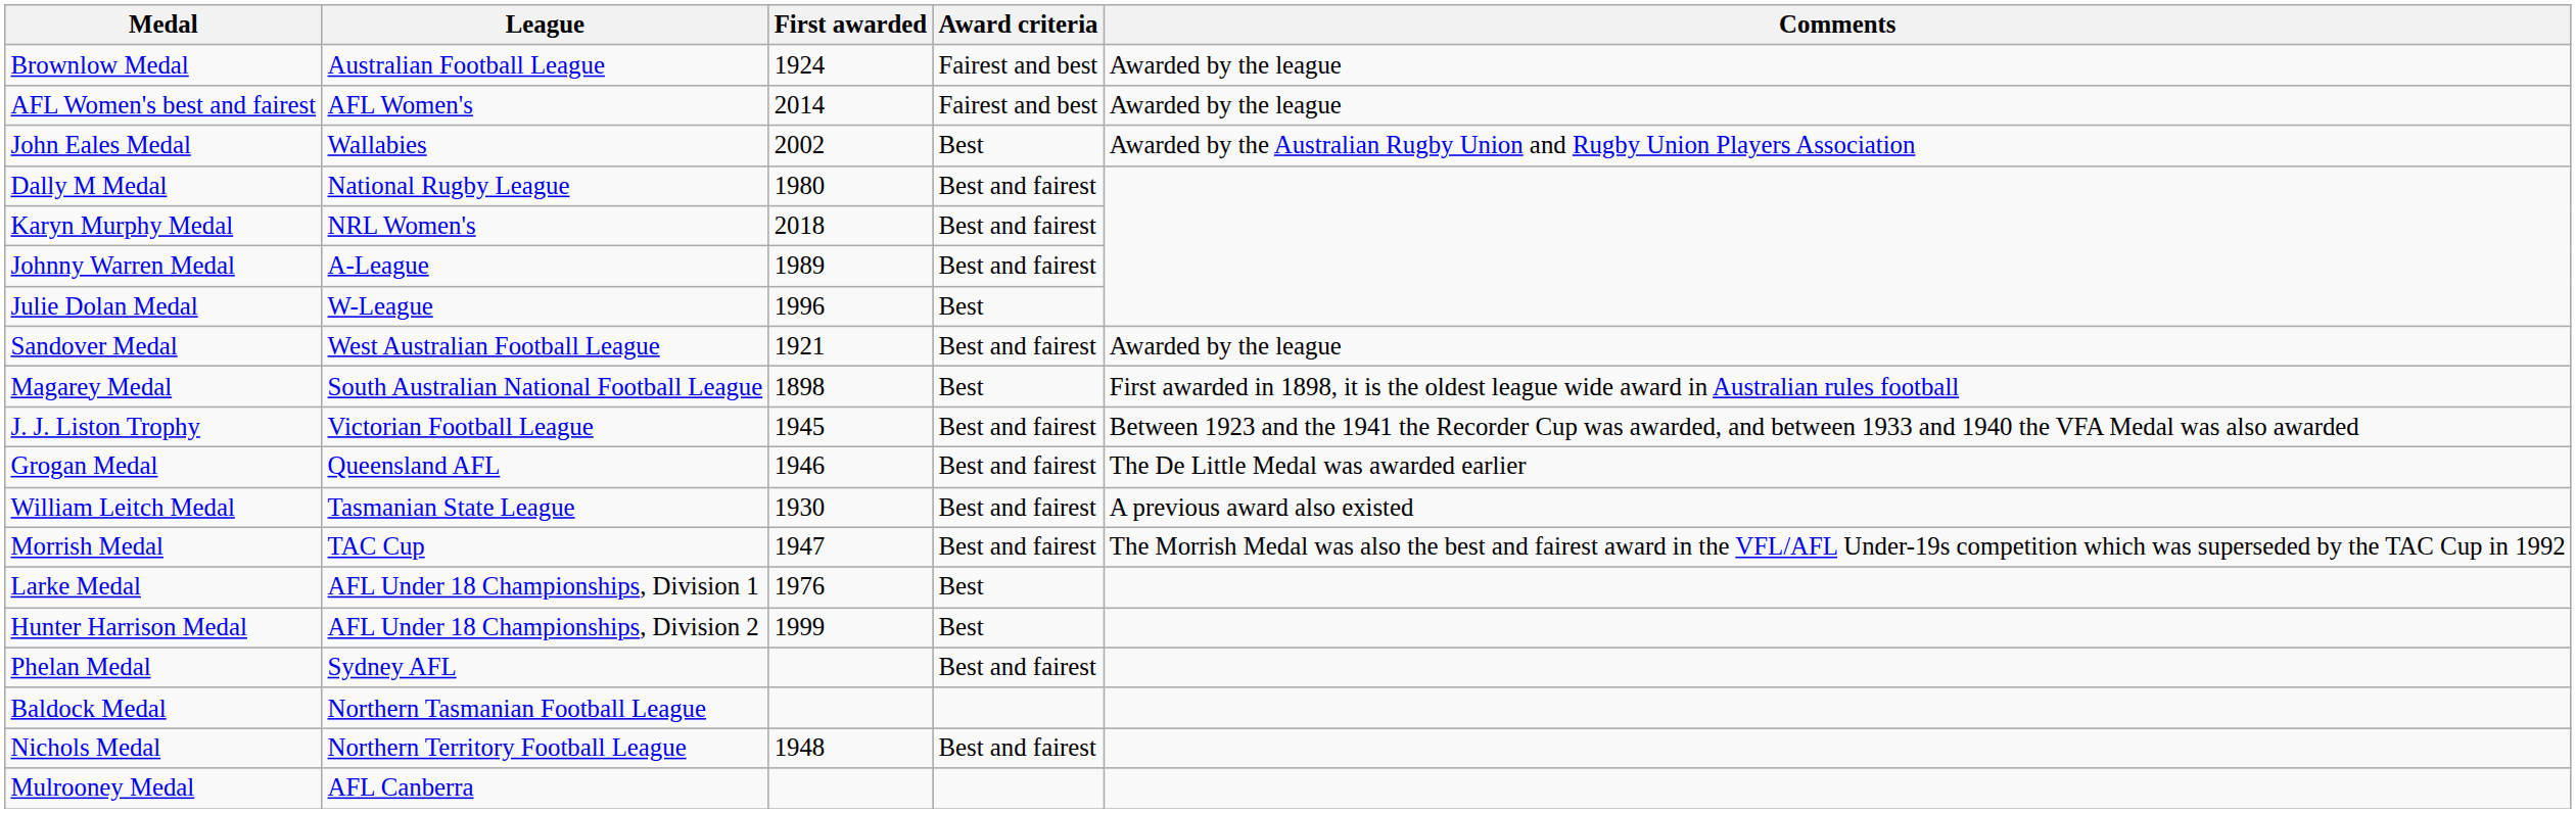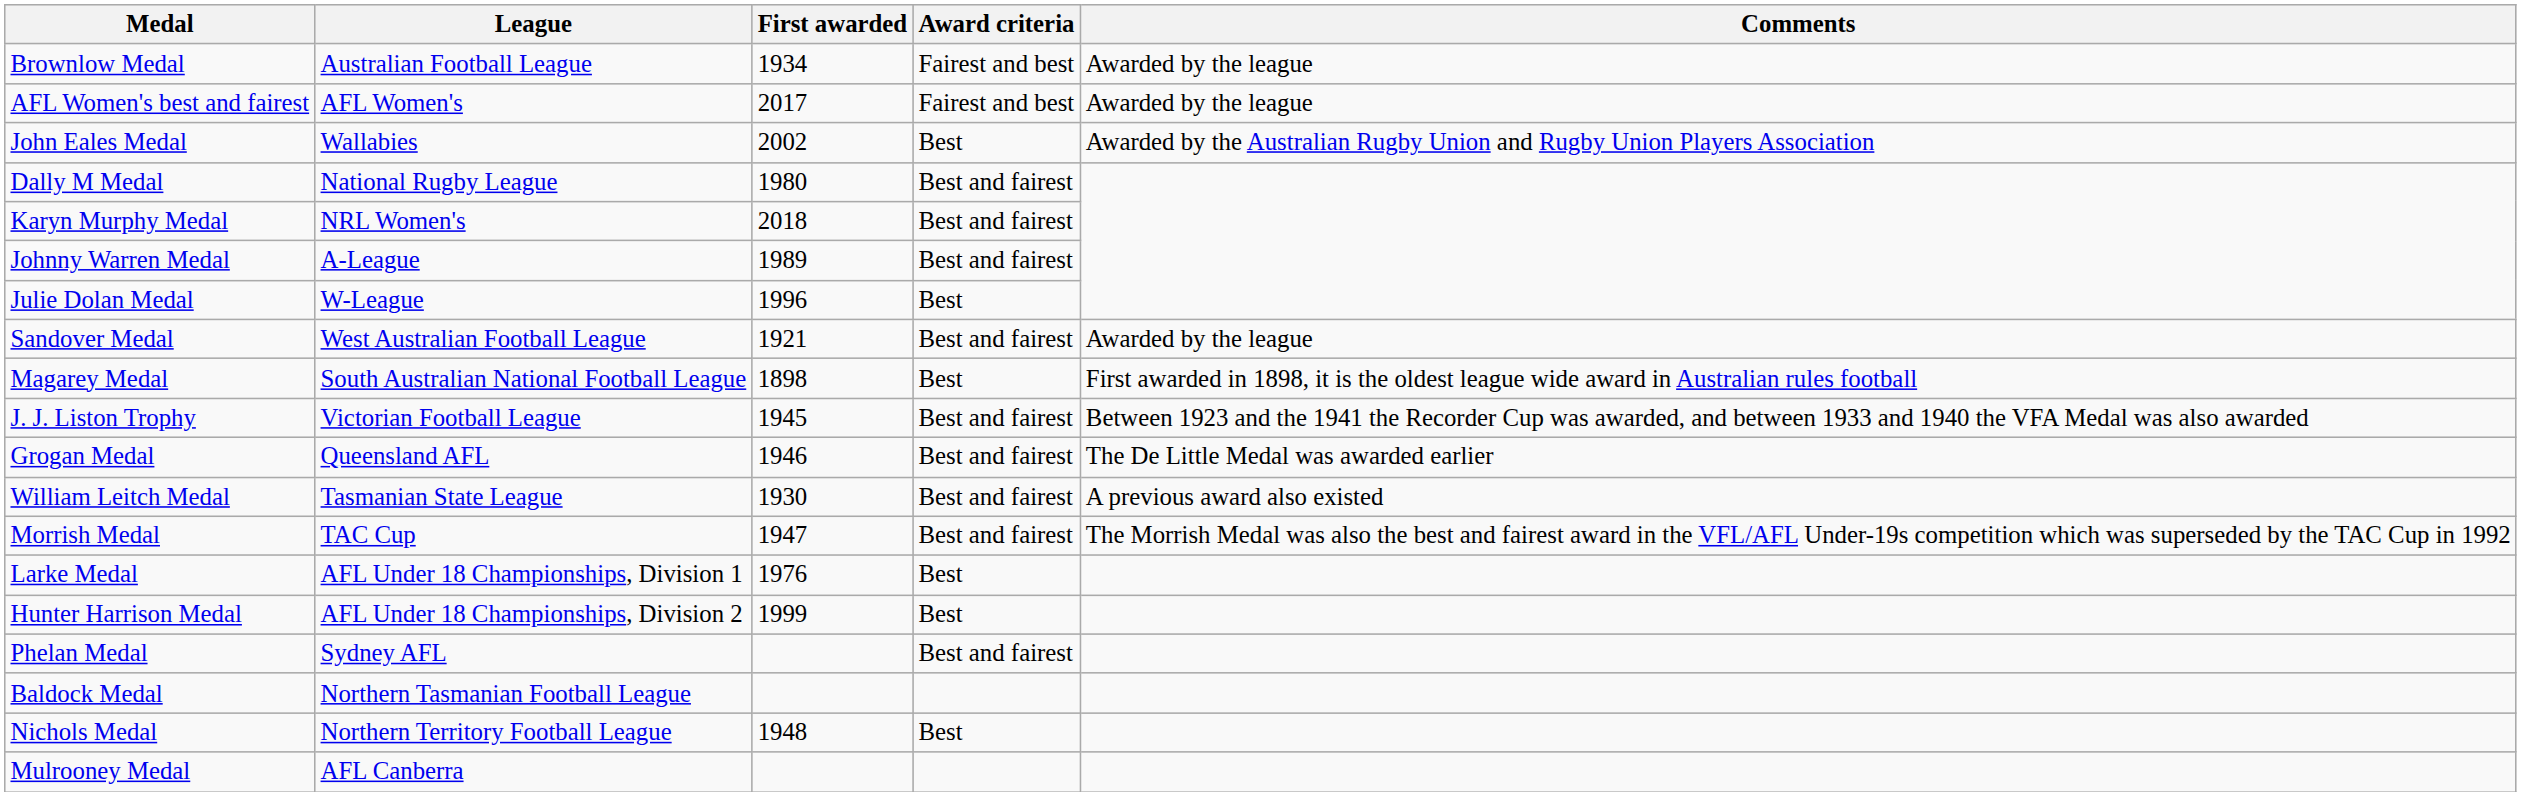 <table class="sortable wikitable">
 <tr>
 <th>Medal</th>
 <th>League</th>
 <th>First awarded</th>
 <th>Award criteria</th>
 <th>Comments</th>
 </tr>
 <tr>
 <td><a href='#'>Brownlow Medal</a></td>
 <td><a href='#'>Australian Football League</a></td>
-<td>1924</td>
+<td>1934</td>
 <td>Fairest and best</td>
 <td>Awarded by the league</td>
 </tr>
 <tr>
 <td><a href='#'>AFL Women's best and fairest</a></td>
 <td><a href='#'>AFL Women's</a></td>
-<td>2014</td>
+<td>2017</td>
 <td>Fairest and best</td>
 <td>Awarded by the league</td>
 </tr>
 <tr>
 <td><a href='#'>John Eales Medal</a></td>
 <td><a href='#'>Wallabies</a></td>
 <td>2002</td>
 <td>Best</td>
 <td>Awarded by the <a href='#'>Australian Rugby Union</a> and <a href='#'>Rugby Union Players Association</a></td>
 </tr>
 <tr>
 <td><a href='#'>Dally M Medal</a></td>
 <td><a href='#'>National Rugby League</a></td>
 <td>1980</td>
 <td>Best and fairest</td>
 </tr>
 <tr>
 <td><a href='#'>Karyn Murphy Medal</a></td>
 <td><a href='#'>NRL Women's</a></td>
 <td>2018</td>
 <td>Best and fairest</td>
 </tr>
 <tr>
 <td><a href='#'>Johnny Warren Medal</a></td>
 <td><a href='#'>A-League</a></td>
 <td>1989</td>
 <td>Best and fairest</td>
 </tr>
 <tr>
 <td><a href='#'>Julie Dolan Medal</a></td>
 <td><a href='#'>W-League</a></td>
 <td>1996</td>
 <td>Best</td>
 </tr>
 <tr>
 <td><a href='#'>Sandover Medal</a></td>
 <td><a href='#'>West Australian Football League</a></td>
 <td>1921</td>
 <td>Best and fairest</td>
 <td>Awarded by the league</td>
 </tr>
 <tr>
 <td><a href='#'>Magarey Medal</a></td>
 <td><a href='#'>South Australian National Football League</a></td>
 <td>1898</td>
 <td>Best</td>
 <td>First awarded in 1898, it is the oldest league wide award in <a href='#'>Australian rules football</a></td>
 </tr>
 <tr>
 <td><a href='#'>J. J. Liston Trophy</a></td>
 <td><a href='#'>Victorian Football League</a></td>
 <td>1945</td>
 <td>Best and fairest</td>
 <td>Between 1923 and the 1941 the Recorder Cup was awarded, and between 1933 and 1940 the VFA Medal was also awarded</td>
 </tr>
 <tr>
 <td><a href='#'>Grogan Medal</a></td>
 <td><a href='#'>Queensland AFL</a></td>
 <td>1946</td>
 <td>Best and fairest</td>
 <td>The De Little Medal was awarded earlier</td>
 </tr>
 <tr>
 <td><a href='#'>William Leitch Medal</a></td>
 <td><a href='#'>Tasmanian State League</a></td>
 <td>1930</td>
 <td>Best and fairest</td>
 <td>A previous award also existed</td>
 </tr>
 <tr>
 <td><a href='#'>Morrish Medal</a></td>
 <td><a href='#'>TAC Cup</a></td>
 <td>1947</td>
 <td>Best and fairest</td>
 <td>The Morrish Medal was also the best and fairest award in the <a href='#'>VFL/AFL</a> Under-19s competition which was superseded by the TAC Cup in 1992</td>
 </tr>
 <tr>
 <td><a href='#'>Larke Medal</a></td>
 <td><a href='#'>AFL Under 18 Championships</a>, Division 1</td>
 <td>1976</td>
 <td>Best</td>
 <td></td>
 </tr>
 <tr>
 <td><a href='#'>Hunter Harrison Medal</a></td>
 <td><a href='#'>AFL Under 18 Championships</a>, Division 2</td>
 <td>1999</td>
 <td>Best</td>
 <td></td>
 </tr>
 <tr>
 <td><a href='#'>Phelan Medal</a></td>
 <td><a href='#'>Sydney AFL</a></td>
 <td></td>
 <td>Best and fairest</td>
 <td></td>
 </tr>
 <tr>
 <td><a href='#'>Baldock Medal</a></td>
 <td><a href='#'>Northern Tasmanian Football League</a></td>
 <td></td>
 <td></td>
 <td></td>
 </tr>
 <tr>
 <td><a href='#'>Nichols Medal</a></td>
 <td><a href='#'>Northern Territory Football League</a></td>
 <td>1948</td>
-<td>Best and fairest</td>
+<td>Best</td>
 <td></td>
 </tr>
 <tr>
 <td><a href='#'>Mulrooney Medal</a></td>
 <td><a href='#'>AFL Canberra</a></td>
 <td></td>
 <td></td>
 <td></td>
 </tr>
 </table>
